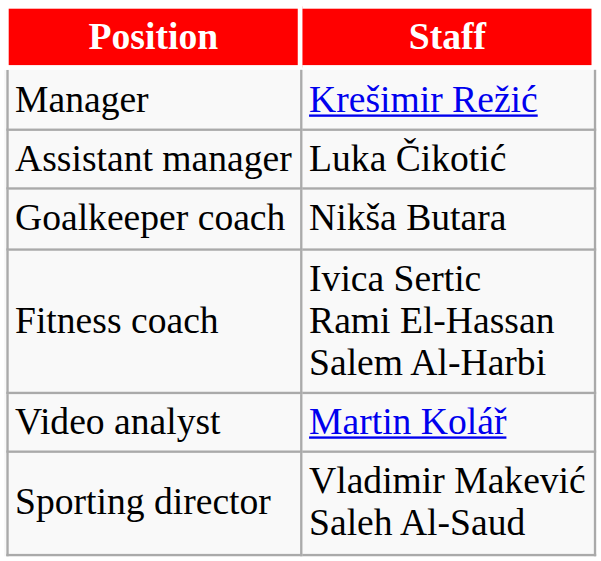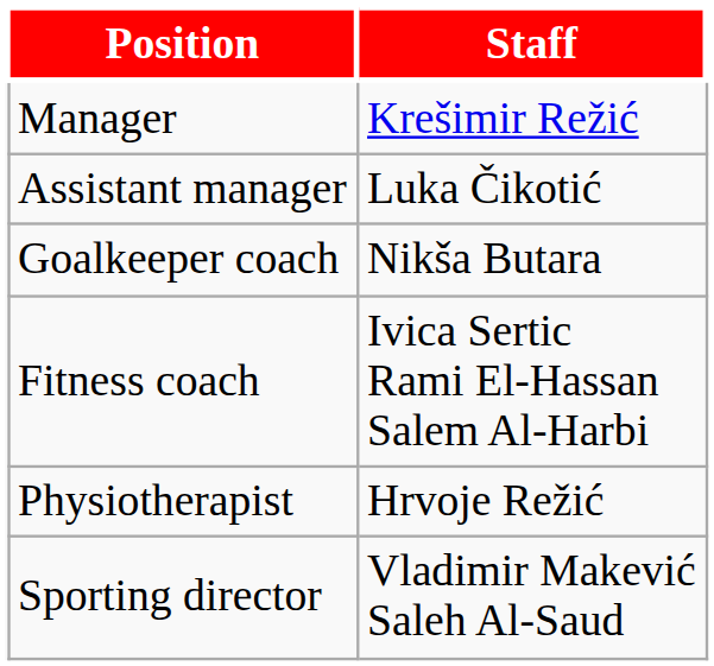 <table class="wikitable">
 <tr>
 <th style="color:white; background: Red; border:2px solid white;">Position</th>
 <th style="color:white; background: Red; border:2px solid white;">Staff</th>
 </tr>
 <tr>
 <td>Manager</td>
 <td> <a href='#'>Krešimir Režić</a></td>
 </tr>
 <tr>
 <td>Assistant manager</td>
 <td> Luka Čikotić</td>
 </tr>
 <tr>
 <td>Goalkeeper coach</td>
 <td> Nikša Butara</td>
 </tr>
 <tr>
 <td>Fitness coach</td>
 <td> Ivica Sertic <br>  Rami El-Hassan <br>  Salem Al-Harbi</td>
 </tr>
 <tr>
-<td>Video analyst</td>
-<td> <a href='#'>Martin Kolář</a></td>
+<td>Physiotherapist</td>
+<td> Hrvoje Režić</td>
 </tr>
 <tr>
 <td>Sporting director</td>
 <td> Vladimir Makević <br>  Saleh Al-Saud</td>
 </tr>
 </table>
